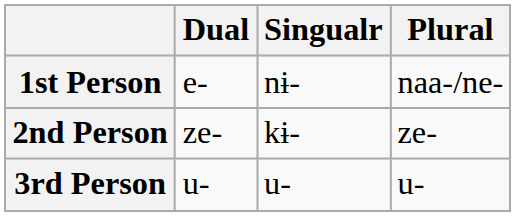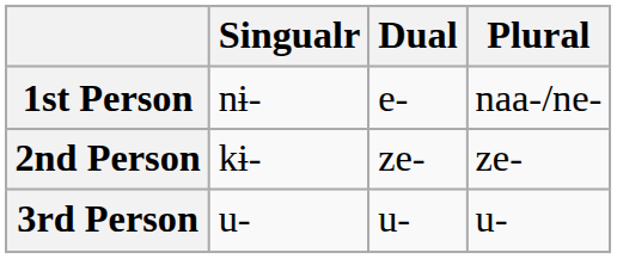 <table class="wikitable">
 <tr>
 <th></th>
+<th>Singualr</th>
 <th>Dual</th>
-<th>Singualr</th>
 <th>Plural</th>
 </tr>
 <tr>
 <th>1st Person</th>
+<td>nɨ-</td>
 <td>e-</td>
-<td>nɨ-</td>
 <td>naa-/ne-</td>
 </tr>
 <tr>
 <th>2nd Person</th>
+<td>kɨ-</td>
 <td>ze-</td>
-<td>kɨ-</td>
 <td>ze-</td>
 </tr>
 <tr>
 <th>3rd Person</th>
 <td>u-</td>
 <td>u-</td>
 <td>u-</td>
 </tr>
 </table>
